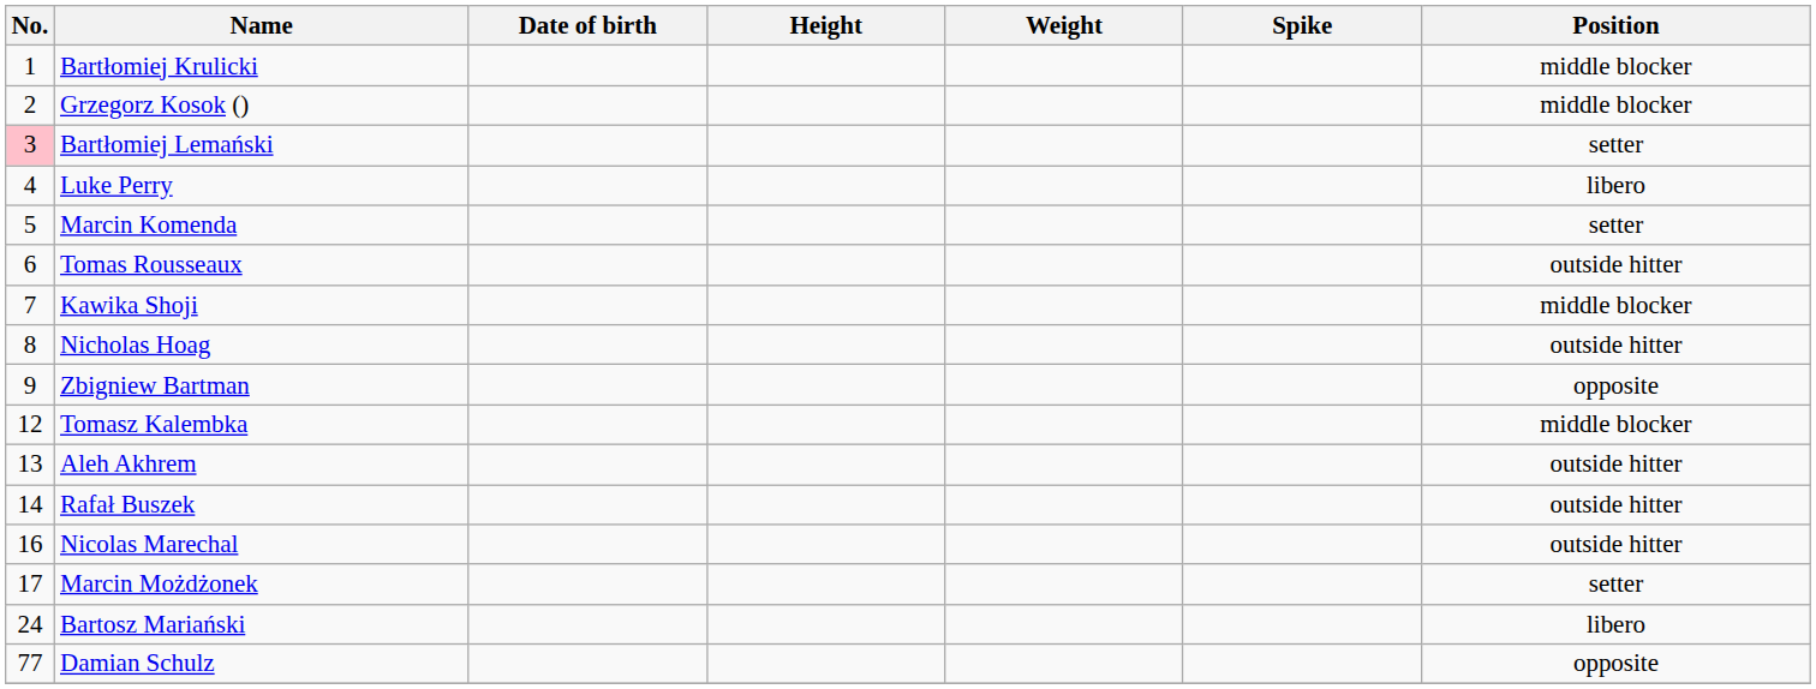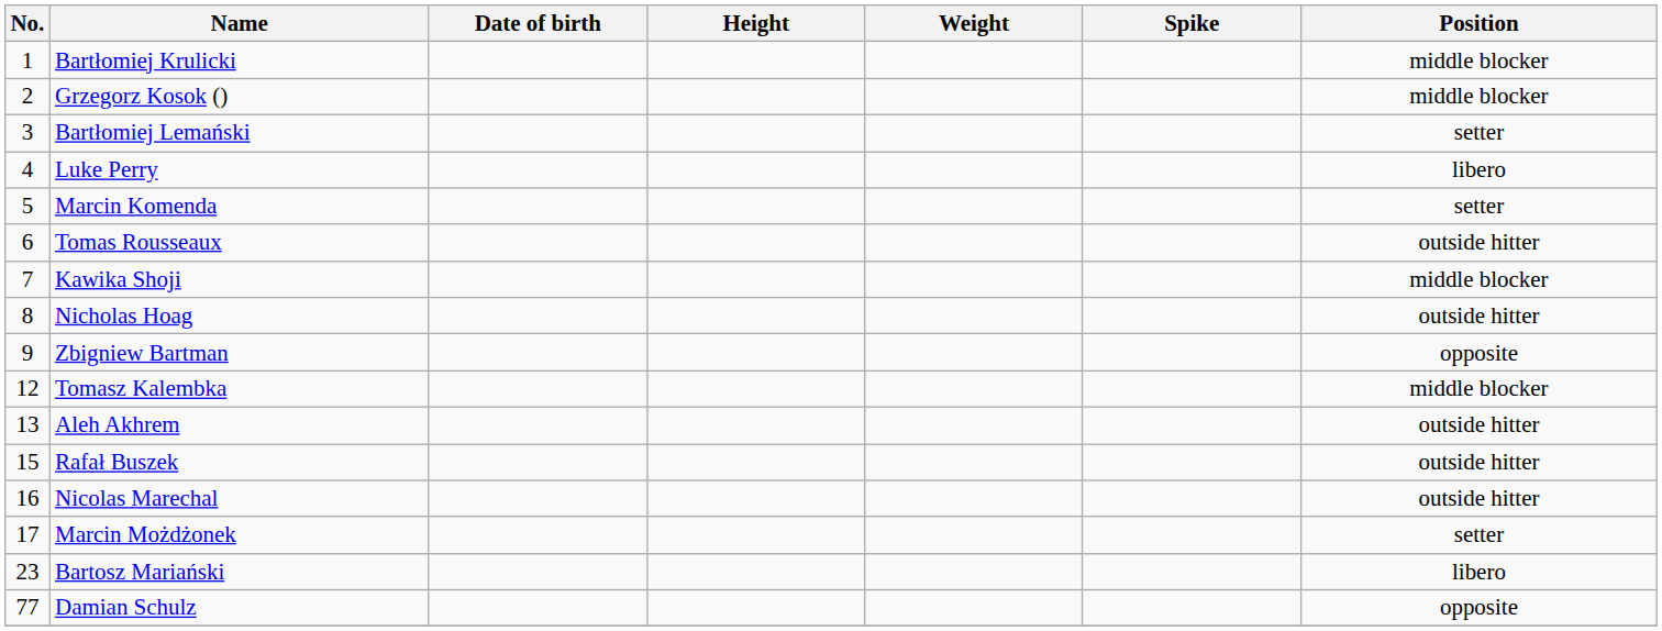 <table class="wikitable sortable" style="font-size:100%; text-align:center;">
 <tr>
 <th>No.</th>
 <th style="width:16em">Name</th>
 <th style="width:9em">Date of birth</th>
 <th style="width:9em">Height</th>
 <th style="width:9em">Weight</th>
 <th style="width:9em">Spike</th>
 <th style="width:15em">Position</th>
 </tr>
 <tr>
 <td>1</td>
 <td align=left> <a href='#'>Bartłomiej Krulicki</a></td>
 <td align=right></td>
 <td></td>
 <td></td>
 <td></td>
 <td>middle blocker</td>
 </tr>
 <tr>
 <td>2</td>
 <td align=left> <a href='#'>Grzegorz Kosok</a> ()</td>
 <td align=right></td>
 <td></td>
 <td></td>
 <td></td>
 <td>middle blocker</td>
 </tr>
 <tr>
-<td style="background: pink;">3</td>
+<td>3</td>
 <td align=left> <a href='#'>Bartłomiej Lemański</a></td>
 <td align=right></td>
 <td></td>
 <td></td>
 <td></td>
 <td>setter</td>
 </tr>
 <tr>
 <td>4</td>
 <td align=left> <a href='#'>Luke Perry</a></td>
 <td align=right></td>
 <td></td>
 <td></td>
 <td></td>
 <td>libero</td>
 </tr>
 <tr>
 <td>5</td>
 <td align=left> <a href='#'>Marcin Komenda</a></td>
 <td align=right></td>
 <td></td>
 <td></td>
 <td></td>
 <td>setter</td>
 </tr>
 <tr>
 <td>6</td>
 <td align=left> <a href='#'>Tomas Rousseaux</a></td>
 <td align=right></td>
 <td></td>
 <td></td>
 <td></td>
 <td>outside hitter</td>
 </tr>
 <tr>
 <td>7</td>
 <td align=left> <a href='#'>Kawika Shoji</a></td>
 <td align=right></td>
 <td></td>
 <td></td>
 <td></td>
 <td>middle blocker</td>
 </tr>
 <tr>
 <td>8</td>
 <td align=left> <a href='#'>Nicholas Hoag</a></td>
 <td align=right></td>
 <td></td>
 <td></td>
 <td></td>
 <td>outside hitter</td>
 </tr>
 <tr>
 <td>9</td>
 <td align=left> <a href='#'>Zbigniew Bartman</a></td>
 <td align=right></td>
 <td></td>
 <td></td>
 <td></td>
 <td>opposite</td>
 </tr>
 <tr>
 <td>12</td>
 <td align=left> <a href='#'>Tomasz Kalembka</a></td>
 <td align=right></td>
 <td></td>
 <td></td>
 <td></td>
 <td>middle blocker</td>
 </tr>
 <tr>
 <td>13</td>
 <td align=left> <a href='#'>Aleh Akhrem</a></td>
 <td align=right></td>
 <td></td>
 <td></td>
 <td></td>
 <td>outside hitter</td>
 </tr>
 <tr>
-<td>14</td>
+<td>15</td>
 <td align=left> <a href='#'>Rafał Buszek</a></td>
 <td align=right></td>
 <td></td>
 <td></td>
 <td></td>
 <td>outside hitter</td>
 </tr>
 <tr>
 <td>16</td>
 <td align=left> <a href='#'>Nicolas Marechal</a></td>
 <td align=right></td>
 <td></td>
 <td></td>
 <td></td>
 <td>outside hitter</td>
 </tr>
 <tr>
 <td>17</td>
 <td align=left> <a href='#'>Marcin Możdżonek</a></td>
 <td align=right></td>
 <td></td>
 <td></td>
 <td></td>
 <td>setter</td>
 </tr>
 <tr>
-<td>24</td>
+<td>23</td>
 <td align=left> <a href='#'>Bartosz Mariański</a></td>
 <td align=right></td>
 <td></td>
 <td></td>
 <td></td>
 <td>libero</td>
 </tr>
 <tr>
 <td>77</td>
 <td align=left> <a href='#'>Damian Schulz</a></td>
 <td align=right></td>
 <td></td>
 <td></td>
 <td></td>
 <td>opposite</td>
 </tr>
 <tr>
 </tr>
 </table>
